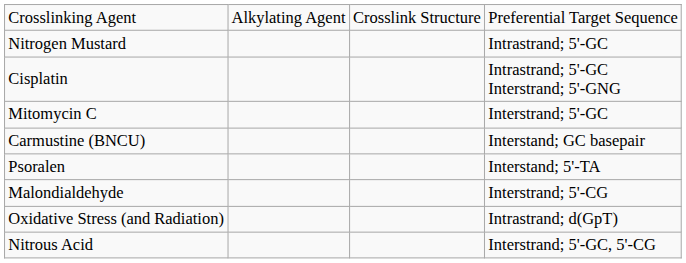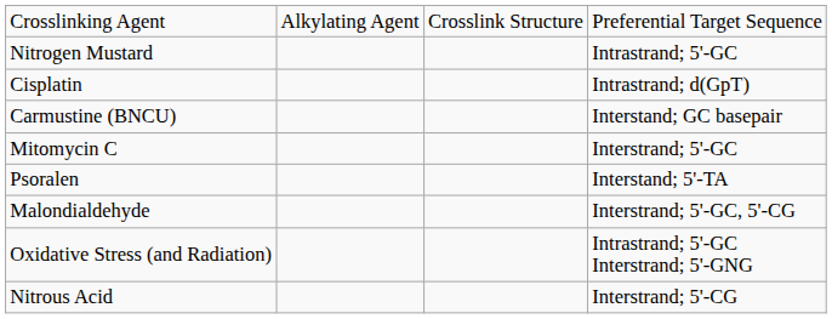 <table class="wikitable mw-collapsible mw-collapsed">
 <tr>
 <td>Crosslinking  Agent</td>
 <td>Alkylating  Agent</td>
 <td>Crosslink  Structure</td>
 <td>Preferential  Target Sequence</td>
 </tr>
 <tr>
 <td>Nitrogen  Mustard</td>
 <td></td>
 <td></td>
 <td>Intrastrand; 5'-GC</td>
 </tr>
 <tr>
 <td>Cisplatin</td>
 <td></td>
 <td></td>
-<td>Intrastrand;  5'-GC<br>Interstrand;  5'-GNG</td>
+<td>Intrastrand; d(GpT)</td>
+</tr>
+<tr>
+<td>Carmustine  (BNCU)</td>
+<td></td>
+<td></td>
+<td>Interstand; GC  basepair</td>
 </tr>
 <tr>
 <td>Mitomycin C</td>
 <td></td>
 <td></td>
 <td>Interstrand; 5'-GC</td>
-</tr>
-<tr>
-<td>Carmustine  (BNCU)</td>
-<td></td>
-<td></td>
-<td>Interstand; GC  basepair</td>
 </tr>
 <tr>
 <td>Psoralen</td>
 <td></td>
 <td></td>
 <td>Interstand; 5'-TA</td>
 </tr>
 <tr>
 <td>Malondialdehyde</td>
 <td></td>
 <td></td>
-<td>Interstrand; 5'-CG</td>
+<td>Interstrand; 5'-GC,  5'-CG</td>
 </tr>
 <tr>
 <td>Oxidative Stress (and Radiation)</td>
 <td></td>
 <td></td>
-<td>Intrastrand; d(GpT)</td>
+<td>Intrastrand;  5'-GC<br>Interstrand;  5'-GNG</td>
 </tr>
 <tr>
 <td>Nitrous Acid</td>
 <td></td>
 <td></td>
-<td>Interstrand; 5'-GC,  5'-CG</td>
+<td>Interstrand; 5'-CG</td>
 </tr>
 </table>
